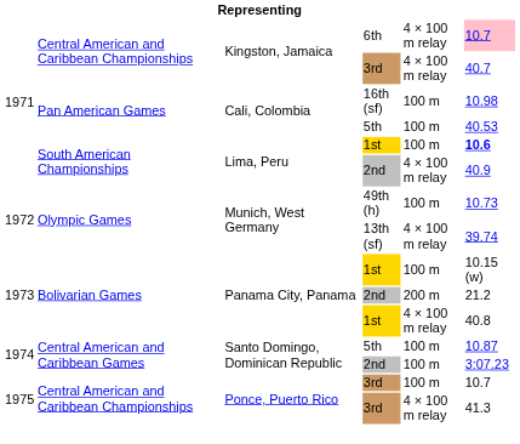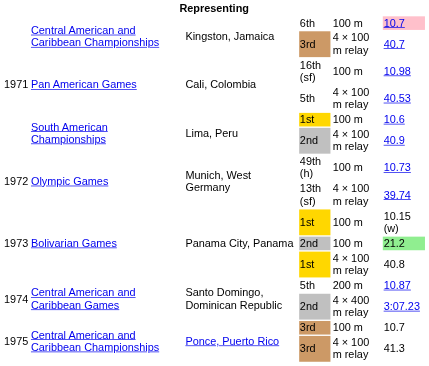 <table>
 <tr>
 <th colspan="6">Representing </th>
 </tr>
 <tr>
 <td rowspan=6>1971</td>
 <td rowspan=2><a href='#'>Central American and Caribbean Championships</a></td>
 <td rowspan=2>Kingston, Jamaica</td>
 <td>6th</td>
-<td>4 × 100 m relay</td>
+<td>100 m</td>
 <td style="background: pink;"><a href='#'>10.7</a></td>
 </tr>
 <tr>
 <td bgcolor=cc9966>3rd</td>
 <td>4 × 100 m relay</td>
 <td><a href='#'>40.7</a></td>
 </tr>
 <tr>
 <td rowspan=2><a href='#'>Pan American Games</a></td>
 <td rowspan=2>Cali, Colombia</td>
 <td>16th (sf)</td>
 <td>100 m</td>
 <td><a href='#'>10.98</a></td>
 </tr>
 <tr>
 <td>5th</td>
-<td>100 m</td>
+<td>4 × 100 m relay</td>
 <td><a href='#'>40.53</a></td>
 </tr>
 <tr>
 <td rowspan=2><a href='#'>South American Championships</a></td>
 <td rowspan=2>Lima, Peru</td>
 <td bgcolor=gold>1st</td>
 <td>100 m</td>
-<td><strong><a href='#'>10.6</a></strong></td>
+<td><a href='#'>10.6</a></td>
 </tr>
 <tr>
 <td bgcolor=silver>2nd</td>
 <td>4 × 100 m relay</td>
 <td><a href='#'>40.9</a></td>
 </tr>
 <tr>
 <td rowspan=2>1972</td>
 <td rowspan=2><a href='#'>Olympic Games</a></td>
 <td rowspan=2>Munich, West Germany</td>
 <td>49th (h)</td>
 <td>100 m</td>
 <td><a href='#'>10.73</a></td>
 </tr>
 <tr>
 <td>13th (sf)</td>
 <td>4 × 100 m relay</td>
 <td><a href='#'>39.74</a></td>
 </tr>
 <tr>
 <td rowspan=3>1973</td>
 <td rowspan=3><a href='#'>Bolivarian Games</a></td>
 <td rowspan=3>Panama City, Panama</td>
 <td bgcolor=gold>1st</td>
 <td>100 m</td>
 <td>10.15 (w)</td>
 </tr>
 <tr>
 <td bgcolor=silver>2nd</td>
-<td>200 m</td>
-<td>21.2</td>
+<td>100 m</td>
+<td style="background: lightgreen;">21.2</td>
 </tr>
 <tr>
 <td bgcolor=gold>1st</td>
 <td>4 × 100 m relay</td>
 <td>40.8</td>
 </tr>
 <tr>
 <td rowspan=2>1974</td>
 <td rowspan=2><a href='#'>Central American and Caribbean Games</a></td>
 <td rowspan=2>Santo Domingo, Dominican Republic</td>
 <td>5th</td>
-<td>100 m</td>
+<td>200 m</td>
 <td><a href='#'>10.87</a></td>
 </tr>
 <tr>
 <td bgcolor=silver>2nd</td>
-<td>100 m</td>
+<td>4 × 400 m relay</td>
 <td><a href='#'>3:07.23</a></td>
 </tr>
 <tr>
 <td rowspan=2>1975</td>
 <td rowspan=2><a href='#'>Central American and Caribbean Championships</a></td>
 <td rowspan=2><a href='#'>Ponce, Puerto Rico</a></td>
 <td bgcolor=cc9966>3rd</td>
 <td>100 m</td>
 <td>10.7</td>
 </tr>
 <tr>
 <td bgcolor=cc9966>3rd</td>
 <td>4 × 100 m relay</td>
 <td>41.3</td>
 </tr>
 </table>
